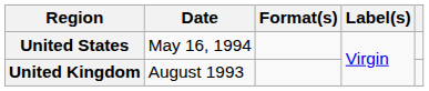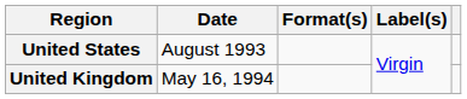 <table class="wikitable plainrowheaders">
 <tr>
 <th scope="col">Region</th>
 <th scope="col">Date</th>
 <th scope="col">Format(s)</th>
 <th scope="col">Label(s)</th>
 <th scope="col"></th>
 </tr>
 <tr>
 <th scope="row">United States</th>
-<td>May 16, 1994</td>
+<td>August 1993</td>
 <td></td>
 <td rowspan="2"><a href='#'>Virgin</a></td>
 <td></td>
 </tr>
 <tr>
 <th scope="row">United Kingdom</th>
-<td>August 1993</td>
+<td>May 16, 1994</td>
 <td></td>
 <td></td>
 </tr>
 </table>
